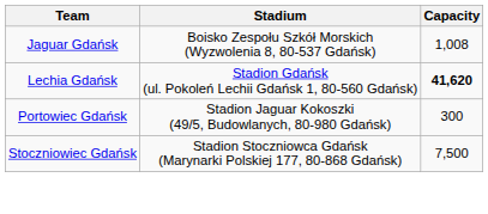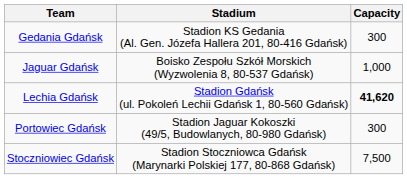 <table class="wikitable" style="text-align: center">
 <tr>
 <th>Team</th>
 <th>Stadium</th>
 <th>Capacity</th>
 </tr>
 <tr>
+<td><a href='#'>Gedania Gdańsk</a></td>
+<td>Stadion KS Gedania<br>(Al. Gen. Józefa Hallera 201, 80-416 Gdańsk)</td>
+<td>300</td>
+</tr>
+<tr>
 <td><a href='#'>Jaguar Gdańsk</a></td>
 <td>Boisko Zespołu Szkół Morskich<br>(Wyzwolenia 8, 80-537 Gdańsk)</td>
-<td>1,008</td>
+<td>1,000</td>
 </tr>
 <tr>
 <td><a href='#'>Lechia Gdańsk</a></td>
 <td><a href='#'>Stadion Gdańsk</a><br>(ul. Pokoleń Lechii Gdańsk 1, 80-560 Gdańsk)</td>
 <td><strong>41,620</strong></td>
 </tr>
 <tr>
 <td><a href='#'>Portowiec Gdańsk</a></td>
 <td>Stadion Jaguar Kokoszki<br>(49/5, Budowlanych, 80-980 Gdańsk)</td>
 <td>300</td>
 </tr>
 <tr>
 <td><a href='#'>Stoczniowiec Gdańsk</a></td>
 <td>Stadion Stoczniowca Gdańsk<br>(Marynarki Polskiej 177, 80-868 Gdańsk)</td>
 <td>7,500</td>
 </tr>
 </table>
